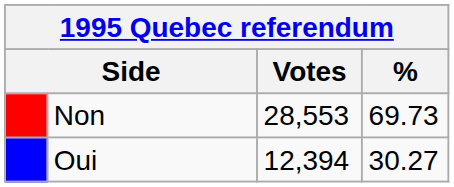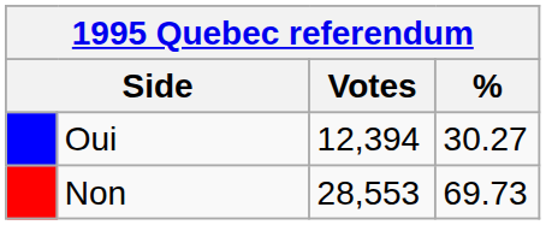 <table class="wikitable" style="font-size: 95%; clear:both">
 <tr style="background-color:#E9E9E9">
 <th colspan=4><a href='#'>1995 Quebec referendum</a></th>
 </tr>
 <tr style="background-color:#E9E9E9">
 <th colspan=2 style="width: 130px">Side</th>
 <th style="width: 50px">Votes</th>
 <th style="width: 40px">%</th>
 </tr>
 <tr>
+<td bgcolor="blue"></td>
+<td>Oui</td>
+<td>12,394</td>
+<td>30.27</td>
+</tr>
+<tr>
 <td bgcolor="red"></td>
 <td>Non</td>
 <td>28,553</td>
 <td>69.73</td>
 </tr>
-<tr>
-<td bgcolor="blue"></td>
-<td>Oui</td>
-<td>12,394</td>
-<td>30.27</td>
-</tr>
 </table>
